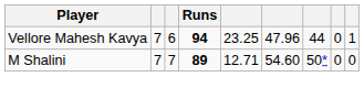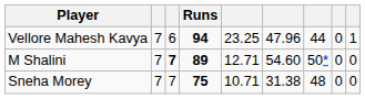 <table class="wikitable sortable" style="text-align: center;">
 <tr>
 <th class="unsortable">Player</th>
 <th></th>
 <th></th>
 <th>Runs</th>
 <th></th>
 <th></th>
 <th></th>
 <th></th>
 <th></th>
 </tr>
 <tr>
 <td style="text-align:left">Vellore Mahesh Kavya</td>
 <td style="text-align:left">7</td>
 <td>6</td>
 <td><strong>94</strong></td>
 <td>23.25</td>
 <td>47.96</td>
 <td>44</td>
 <td>0</td>
 <td>1</td>
 </tr>
 <tr>
 <td style="text-align:left">M Shalini</td>
 <td style="text-align:left">7</td>
-<td>7</td>
+<td><strong>7</strong></td>
 <td><strong>89</strong></td>
 <td>12.71</td>
 <td>54.60</td>
 <td>50<a href='#'>*</a></td>
 <td>0</td>
 <td>0</td>
 </tr>
+<tr>
+<td style="text-align:left">Sneha Morey</td>
+<td style="text-align:left">7</td>
+<td>7</td>
+<td><strong>75</strong></td>
+<td>10.71</td>
+<td>31.38</td>
+<td>48</td>
+<td>0</td>
+<td>0</td>
+</tr>
 </table>
